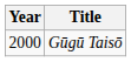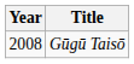 <table class="wikitable">
 <tr>
 <th>Year</th>
 <th>Title</th>
 </tr>
 <tr>
-<td>2000</td>
+<td>2008</td>
 <td><em>Gūgū Taisō</em></td>
 </tr>
 </table>
